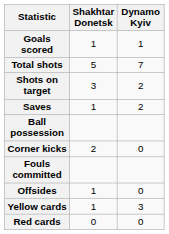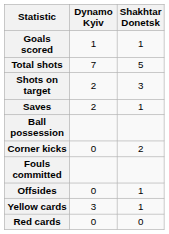 <table class="wikitable plainrowheaders" style="text-align:center">
 <tr>
 <th scope="col" style="width:100px">Statistic</th>
+<th scope="col" style="width:70px">Dynamo Kyiv</th>
 <th scope="col" style="width:70px">Shakhtar Donetsk</th>
-<th scope="col" style="width:70px">Dynamo Kyiv</th>
 </tr>
 <tr>
 <th scope=row>Goals scored</th>
 <td>1</td>
 <td>1</td>
 </tr>
 <tr>
 <th scope=row>Total shots</th>
+<td>7</td>
 <td>5</td>
-<td>7</td>
 </tr>
 <tr>
 <th scope=row>Shots on target</th>
+<td>2</td>
 <td>3</td>
-<td>2</td>
 </tr>
 <tr>
 <th scope=row>Saves</th>
+<td>2</td>
 <td>1</td>
-<td>2</td>
 </tr>
 <tr>
 <th scope=row>Ball possession</th>
 <td></td>
 <td></td>
 </tr>
 <tr>
 <th scope=row>Corner kicks</th>
+<td>0</td>
 <td>2</td>
-<td>0</td>
 </tr>
 <tr>
 <th scope=row>Fouls committed</th>
 <td></td>
 <td></td>
 </tr>
 <tr>
 <th scope=row>Offsides</th>
+<td>0</td>
 <td>1</td>
-<td>0</td>
 </tr>
 <tr>
 <th scope=row>Yellow cards</th>
+<td>3</td>
 <td>1</td>
-<td>3</td>
 </tr>
 <tr>
 <th scope=row>Red cards</th>
 <td>0</td>
 <td>0</td>
 </tr>
 </table>
